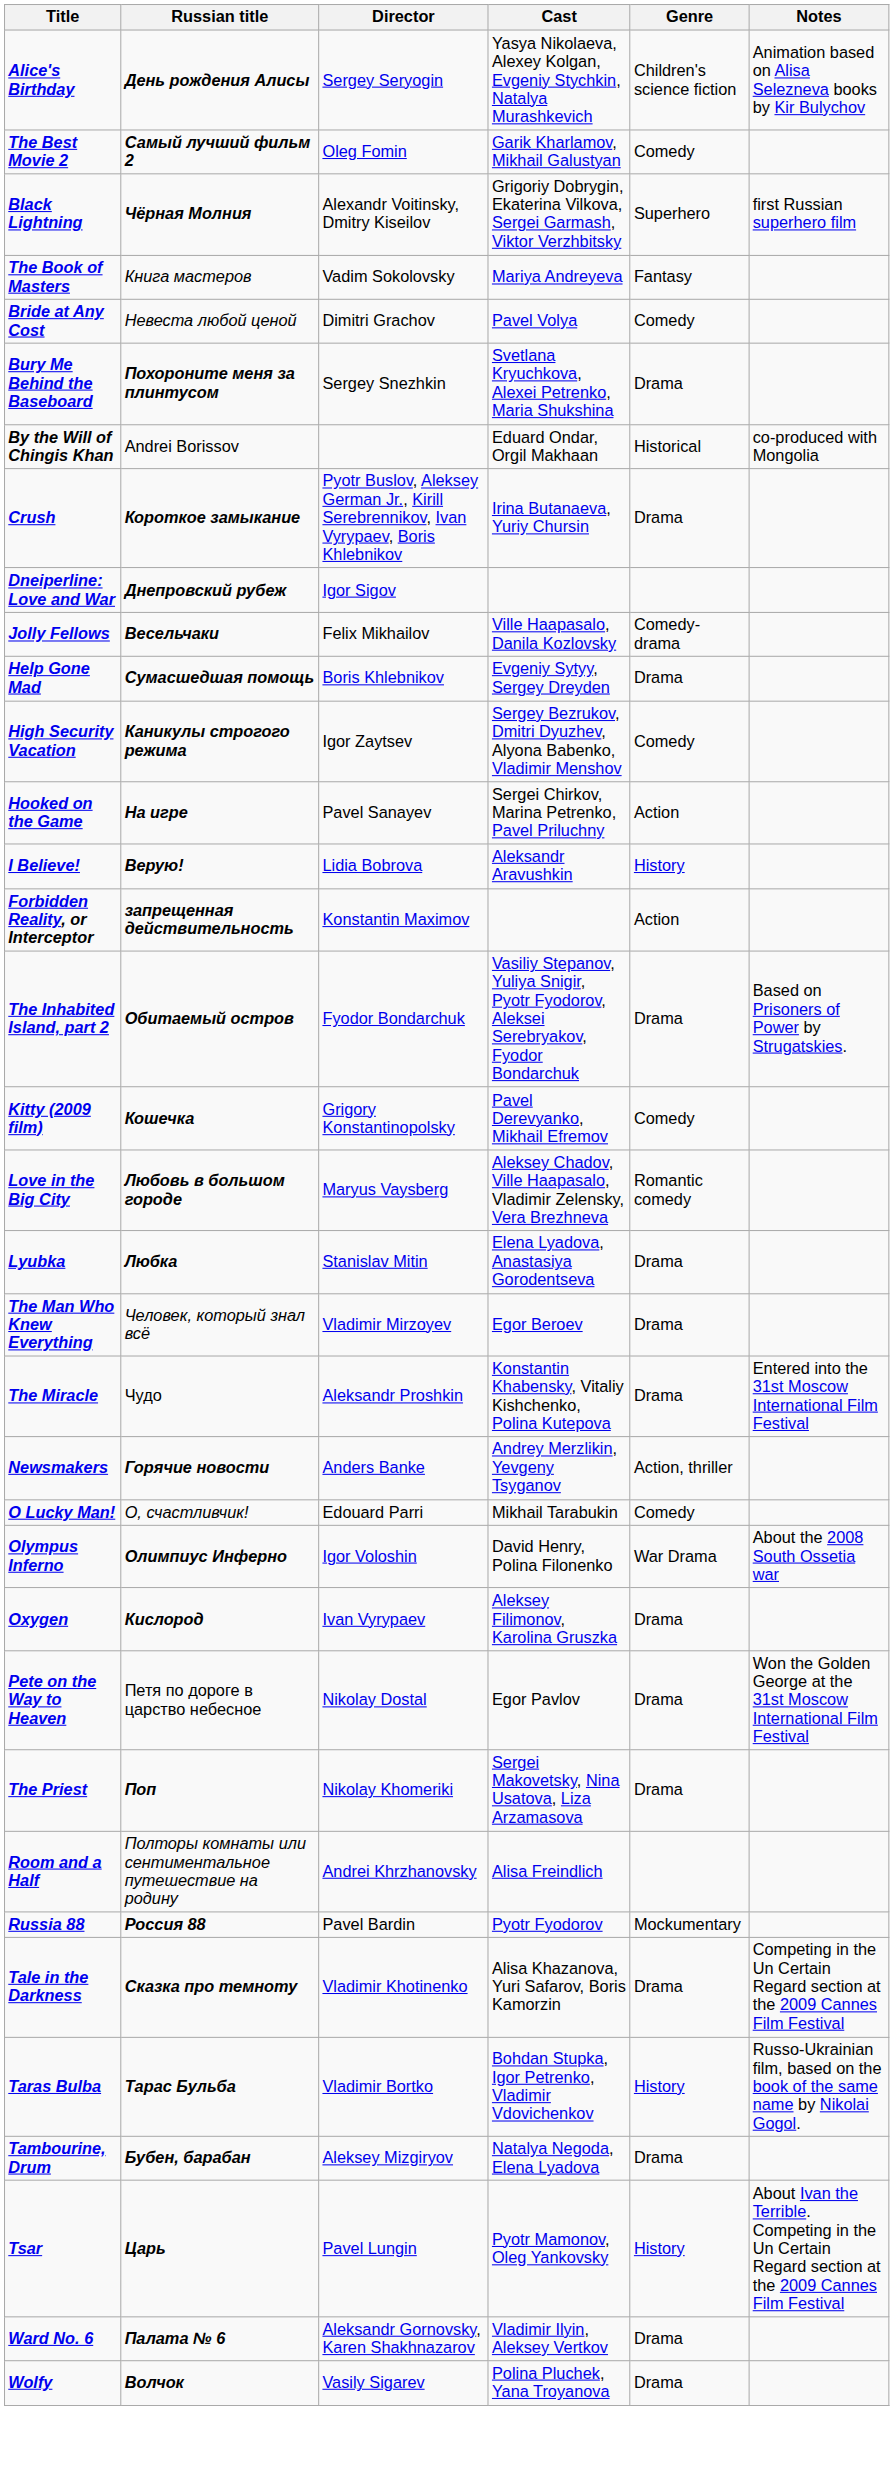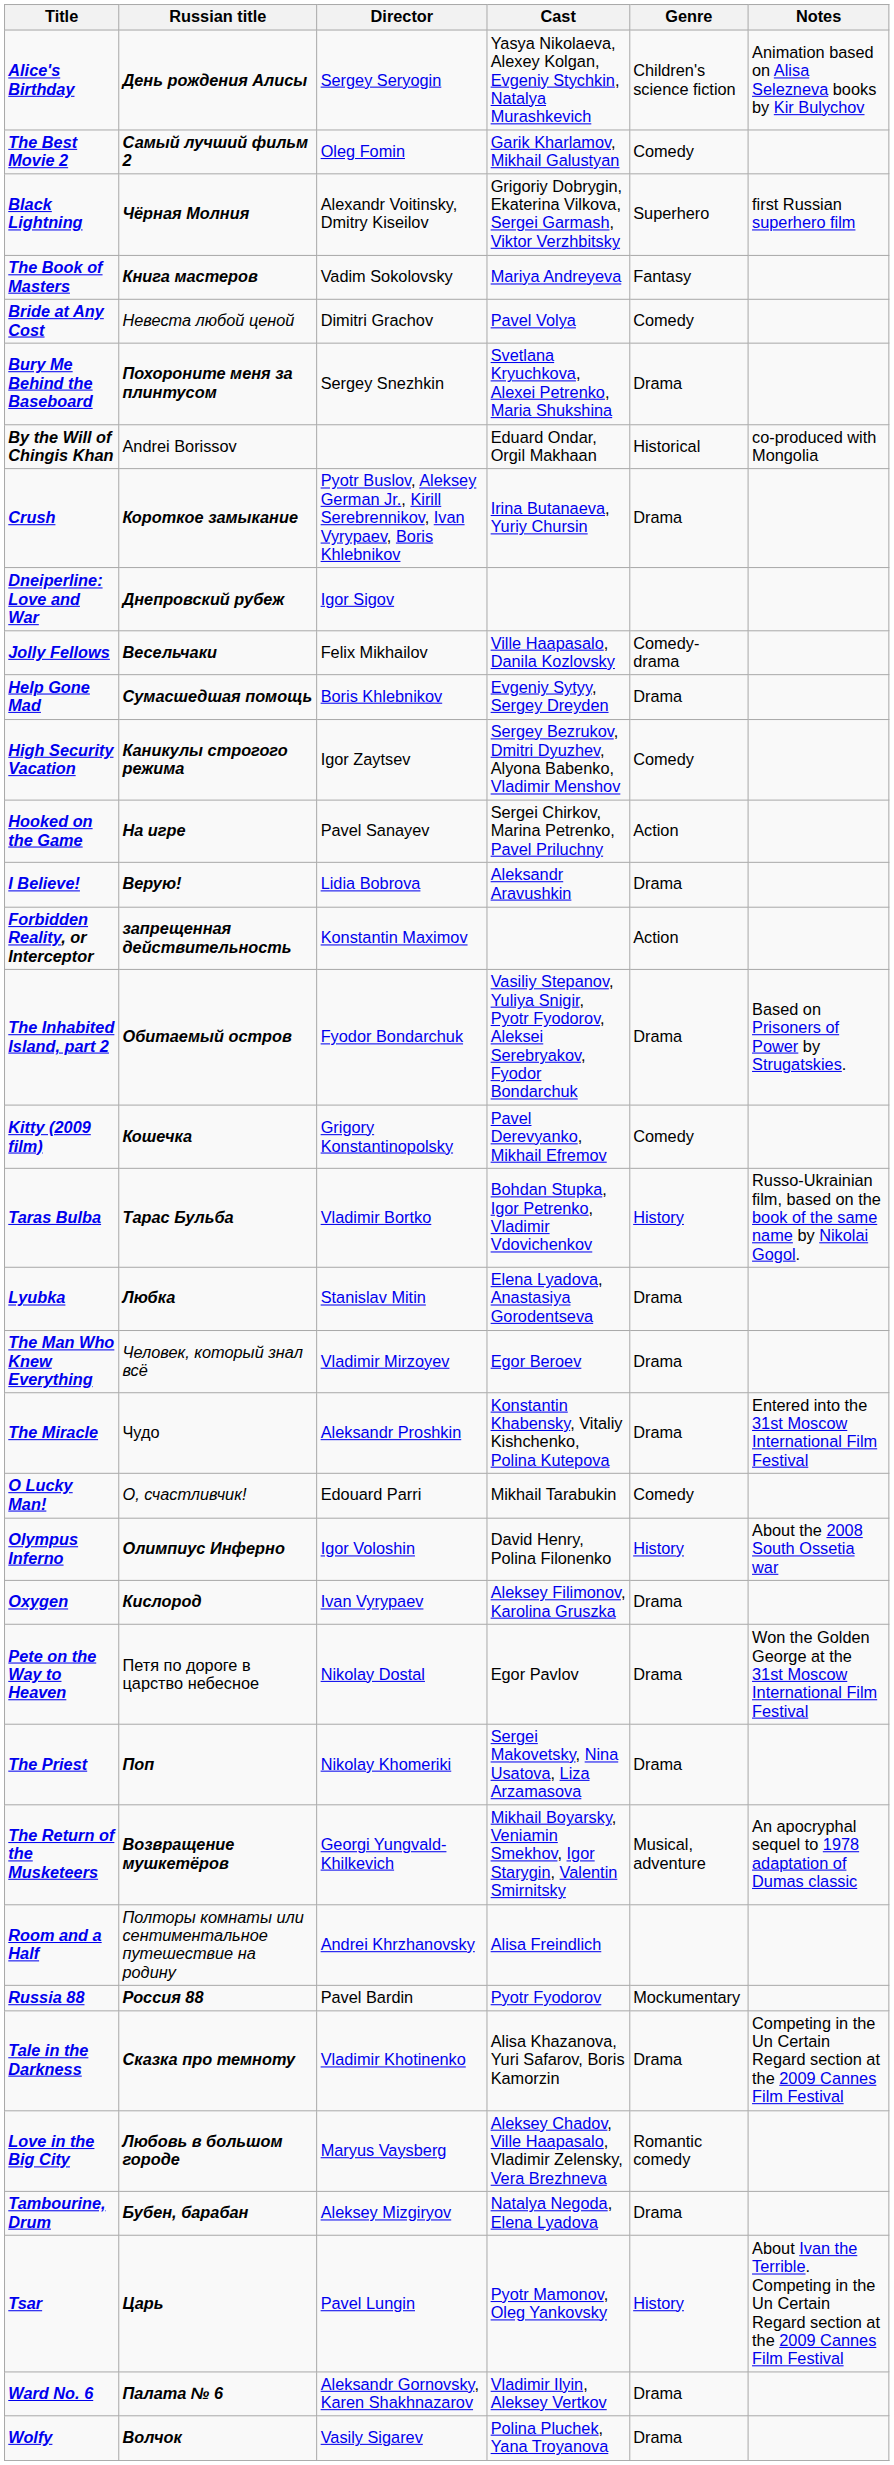 <table class="wikitable sortable">
 <tr>
 <th>Title</th>
 <th>Russian title</th>
 <th>Director</th>
 <th>Cast</th>
 <th>Genre</th>
 <th>Notes</th>
 </tr>
 <tr>
 <td><strong><em><a href='#'>Alice's Birthday</a></em></strong></td>
 <td><strong><em>День рождения Алисы</em></strong></td>
 <td><a href='#'>Sergey Seryogin</a></td>
 <td>Yasya Nikolaeva, Alexey Kolgan, <a href='#'>Evgeniy Stychkin</a>, <a href='#'>Natalya Murashkevich</a></td>
 <td>Children's science fiction</td>
 <td>Animation based on <a href='#'>Alisa Selezneva</a> books by <a href='#'>Kir Bulychov</a></td>
 </tr>
 <tr>
 <td><strong><em><a href='#'>The Best Movie 2</a></em></strong></td>
 <td><strong><em>Самый лучший фильм 2</em></strong></td>
 <td><a href='#'>Oleg Fomin</a></td>
 <td><a href='#'>Garik Kharlamov</a>, <a href='#'>Mikhail Galustyan</a></td>
 <td>Comedy</td>
 <td></td>
 </tr>
 <tr>
 <td><strong><em><a href='#'>Black Lightning</a></em></strong></td>
 <td><strong><em> Чёрная Молния</em></strong></td>
 <td>Alexandr Voitinsky, Dmitry Kiseilov</td>
 <td>Grigoriy Dobrygin, Ekaterina Vilkova, <a href='#'>Sergei Garmash</a>, <a href='#'>Viktor Verzhbitsky</a></td>
 <td>Superhero</td>
 <td>first Russian <a href='#'>superhero film</a></td>
 </tr>
 <tr>
 <td><strong><em><a href='#'>The Book of Masters</a></em></strong></td>
-<td><em>Книга мастеров</em></td>
+<td><strong><em>Книга мастеров</em></strong></td>
 <td>Vadim Sokolovsky</td>
 <td><a href='#'>Mariya Andreyeva</a></td>
 <td>Fantasy</td>
 <td></td>
 </tr>
 <tr>
 <td><strong><em><a href='#'>Bride at Any Cost</a></em></strong></td>
 <td><em>Невеста любой ценой</em></td>
 <td>Dimitri Grachov</td>
 <td><a href='#'>Pavel Volya</a></td>
 <td>Comedy</td>
 <td></td>
 </tr>
 <tr>
 <td><strong><em><a href='#'>Bury Me Behind the Baseboard</a></em></strong></td>
 <td><strong><em>Похороните меня за плинтусом</em></strong></td>
 <td>Sergey Snezhkin</td>
 <td><a href='#'>Svetlana Kryuchkova</a>, <a href='#'>Alexei Petrenko</a>, <a href='#'>Maria Shukshina</a></td>
 <td>Drama</td>
 <td></td>
 </tr>
 <tr>
 <td><strong><em>By the Will of Chingis Khan</em></strong></td>
 <td>Andrei Borissov</td>
 <td></td>
 <td>Eduard Ondar, Orgil Makhaan</td>
 <td>Historical</td>
 <td>co-produced with Mongolia </td>
 </tr>
 <tr>
 <td><strong><em><a href='#'>Crush</a></em></strong></td>
 <td><strong><em>Короткое замыкание</em></strong></td>
 <td><a href='#'>Pyotr Buslov</a>, <a href='#'>Aleksey German Jr.</a>, <a href='#'>Kirill Serebrennikov</a>, <a href='#'>Ivan Vyrypaev</a>, <a href='#'>Boris Khlebnikov</a></td>
 <td><a href='#'>Irina Butanaeva</a>, <a href='#'>Yuriy Chursin</a></td>
 <td>Drama</td>
 <td></td>
 </tr>
 <tr>
 <td><strong><em><a href='#'>Dneiperline: Love and War</a></em></strong></td>
 <td><strong><em>Днепровский рубеж</em></strong></td>
 <td><a href='#'>Igor Sigov</a></td>
 <td></td>
 <td></td>
 <td></td>
 </tr>
 <tr>
 <td><strong><em><a href='#'>Jolly Fellows</a></em></strong></td>
 <td><strong><em>Весельчаки</em></strong></td>
 <td>Felix Mikhailov</td>
 <td><a href='#'>Ville Haapasalo</a>, <a href='#'>Danila Kozlovsky</a></td>
 <td>Comedy-drama</td>
 <td></td>
 </tr>
 <tr>
 <td><strong><em><a href='#'>Help Gone Mad</a></em></strong></td>
 <td><strong><em>Сумасшедшая помощь</em></strong></td>
 <td><a href='#'>Boris Khlebnikov</a></td>
 <td><a href='#'>Evgeniy Sytyy</a>, <a href='#'>Sergey Dreyden</a></td>
 <td>Drama</td>
 <td></td>
 </tr>
 <tr>
 <td><strong><em><a href='#'>High Security Vacation</a></em></strong></td>
 <td><strong><em>Каникулы строгого режима</em></strong></td>
 <td>Igor Zaytsev</td>
 <td><a href='#'>Sergey Bezrukov</a>, <a href='#'>Dmitri Dyuzhev</a>, Alyona Babenko, <a href='#'>Vladimir Menshov</a></td>
 <td>Comedy</td>
 <td></td>
 </tr>
 <tr>
 <td><strong><em><a href='#'>Hooked on the Game</a></em></strong></td>
 <td><strong><em>На игре</em></strong></td>
 <td>Pavel Sanayev</td>
 <td>Sergei Chirkov, Marina Petrenko, <a href='#'>Pavel Priluchny</a></td>
 <td>Action</td>
 <td></td>
 </tr>
 <tr>
 <td><strong><em><a href='#'>I Believe!</a></em></strong></td>
 <td><strong><em>Верую!</em></strong></td>
 <td><a href='#'>Lidia Bobrova</a></td>
 <td><a href='#'>Aleksandr Aravushkin</a></td>
-<td><a href='#'>History</a></td>
+<td>Drama</td>
 <td></td>
 </tr>
 <tr>
 <td><strong><em><a href='#'>Forbidden Reality</a>, or Interceptor</em></strong></td>
 <td><strong><em>запрещенная действительность</em></strong></td>
 <td><a href='#'>Konstantin Maximov</a></td>
 <td></td>
 <td>Action</td>
 <td></td>
 </tr>
 <tr>
 <td><strong><em><a href='#'>The Inhabited Island, part 2</a></em></strong></td>
 <td><strong><em>Обитаемый остров</em></strong></td>
 <td><a href='#'>Fyodor Bondarchuk</a></td>
 <td><a href='#'>Vasiliy Stepanov</a>, <a href='#'>Yuliya Snigir</a>, <a href='#'>Pyotr Fyodorov</a>, <a href='#'>Aleksei Serebryakov</a>, <a href='#'>Fyodor Bondarchuk</a></td>
 <td>Drama</td>
 <td>Based on <a href='#'>Prisoners of Power</a> by <a href='#'>Strugatskies</a>.</td>
 </tr>
 <tr>
 <td><strong><em><a href='#'>Kitty (2009 film)</a></em></strong></td>
 <td><strong><em>Кошечка</em></strong></td>
 <td><a href='#'>Grigory Konstantinopolsky</a></td>
 <td><a href='#'>Pavel Derevyanko</a>, <a href='#'>Mikhail Efremov</a></td>
 <td>Comedy</td>
 <td></td>
 </tr>
 <tr>
-<td><strong><em><a href='#'>Love in the Big City</a></em></strong></td>
-<td><strong><em>Любовь в большом городе</em></strong></td>
-<td><a href='#'>Maryus Vaysberg</a></td>
-<td><a href='#'>Aleksey Chadov</a>, <a href='#'>Ville Haapasalo</a>, Vladimir Zelensky, <a href='#'>Vera Brezhneva</a></td>
-<td>Romantic comedy</td>
-<td></td>
+<td><strong><em><a href='#'>Taras Bulba</a></em></strong></td>
+<td><strong><em>Тарас Бульба</em></strong></td>
+<td><a href='#'>Vladimir Bortko</a></td>
+<td><a href='#'>Bohdan Stupka</a>, <a href='#'>Igor Petrenko</a>, <a href='#'>Vladimir Vdovichenkov</a></td>
+<td><a href='#'>History</a></td>
+<td>Russo-Ukrainian film, based on the <a href='#'>book of the same name</a> by <a href='#'>Nikolai Gogol</a>.</td>
 </tr>
 <tr>
 <td><strong><em><a href='#'>Lyubka</a></em></strong></td>
 <td><strong><em>Любка</em></strong></td>
 <td><a href='#'>Stanislav Mitin</a></td>
 <td><a href='#'>Elena Lyadova</a>, <a href='#'>Anastasiya Gorodentseva</a></td>
 <td>Drama</td>
 <td></td>
 </tr>
 <tr>
 <td><strong><em><a href='#'>The Man Who Knew Everything</a></em></strong></td>
 <td><em>Человек, который знал всё</em></td>
 <td><a href='#'>Vladimir Mirzoyev</a></td>
 <td><a href='#'>Egor Beroev</a></td>
 <td>Drama</td>
 <td></td>
 </tr>
 <tr>
 <td><strong><em><a href='#'>The Miracle</a></em></strong></td>
 <td>Чудо</td>
 <td><a href='#'>Aleksandr Proshkin</a></td>
 <td><a href='#'>Konstantin Khabensky</a>, Vitaliy Kishchenko, <a href='#'>Polina Kutepova</a></td>
 <td>Drama</td>
 <td>Entered into the <a href='#'>31st Moscow International Film Festival</a></td>
 </tr>
 <tr>
-<td><strong><em><a href='#'>Newsmakers</a></em></strong></td>
-<td><strong><em>Горячие новости</em></strong></td>
-<td><a href='#'>Anders Banke</a></td>
-<td><a href='#'>Andrey Merzlikin</a>, <a href='#'>Yevgeny Tsyganov</a></td>
-<td>Action, thriller</td>
-<td></td>
-</tr>
-<tr>
 <td><strong><em><a href='#'>O Lucky Man!</a></em></strong></td>
 <td><em>О, счастливчик!</em></td>
 <td>Edouard Parri</td>
 <td>Mikhail Tarabukin</td>
 <td>Comedy</td>
 <td></td>
 </tr>
 <tr>
 <td><strong><em><a href='#'>Olympus Inferno</a></em></strong></td>
 <td><strong><em>Олимпиус Инферно</em></strong></td>
 <td><a href='#'>Igor Voloshin</a></td>
 <td>David Henry, Polina Filonenko</td>
-<td>War Drama</td>
+<td><a href='#'>History</a></td>
 <td>About the <a href='#'>2008 South Ossetia war</a></td>
 </tr>
 <tr>
 <td><strong><em><a href='#'>Oxygen</a></em></strong></td>
 <td><strong><em>Кислород</em></strong></td>
 <td><a href='#'>Ivan Vyrypaev</a></td>
 <td><a href='#'>Aleksey Filimonov</a>, <a href='#'>Karolina Gruszka</a></td>
 <td>Drama</td>
 <td></td>
 </tr>
 <tr>
 <td><strong><em><a href='#'>Pete on the Way to Heaven</a></em></strong></td>
 <td>Петя по дороге в царство небесное</td>
 <td><a href='#'>Nikolay Dostal</a></td>
 <td>Egor Pavlov</td>
 <td>Drama</td>
 <td>Won the Golden George at the <a href='#'>31st Moscow International Film Festival</a></td>
 </tr>
 <tr>
 <td><strong><em><a href='#'>The Priest</a></em></strong></td>
 <td><strong><em>Поп</em></strong></td>
 <td><a href='#'>Nikolay Khomeriki</a></td>
 <td><a href='#'>Sergei Makovetsky</a>, <a href='#'>Nina Usatova</a>, <a href='#'>Liza Arzamasova</a></td>
 <td>Drama</td>
 <td></td>
 </tr>
 <tr>
+<td><strong><em><a href='#'>The Return of the Musketeers</a></em></strong></td>
+<td><strong><em>Возвращение мушкетёров</em></strong></td>
+<td><a href='#'>Georgi Yungvald-Khilkevich</a></td>
+<td><a href='#'>Mikhail Boyarsky</a>, <a href='#'>Veniamin Smekhov</a>, <a href='#'>Igor Starygin</a>, <a href='#'>Valentin Smirnitsky</a></td>
+<td>Musical, adventure</td>
+<td>An apocryphal sequel to <a href='#'>1978 adaptation of Dumas classic</a></td>
+</tr>
+<tr>
 <td><strong><em><a href='#'>Room and a Half</a></em></strong></td>
 <td><em>Полторы комнаты или сентиментальное путешествие на родину</em></td>
 <td><a href='#'>Andrei Khrzhanovsky</a></td>
 <td><a href='#'>Alisa Freindlich</a></td>
 <td></td>
 <td></td>
 </tr>
 <tr>
 <td><strong><em><a href='#'>Russia 88</a></em></strong></td>
 <td><strong><em>Россия 88</em></strong></td>
 <td>Pavel Bardin</td>
 <td><a href='#'>Pyotr Fyodorov</a></td>
 <td>Mockumentary</td>
 <td></td>
 </tr>
 <tr>
 <td><strong><em><a href='#'>Tale in the Darkness</a></em></strong></td>
 <td><strong><em>Сказка про темноту</em></strong></td>
 <td><a href='#'>Vladimir Khotinenko</a></td>
 <td>Alisa Khazanova, Yuri Safarov, Boris Kamorzin</td>
 <td>Drama</td>
 <td>Competing in the Un Certain Regard section at the <a href='#'>2009 Cannes Film Festival</a></td>
 </tr>
 <tr>
-<td><strong><em><a href='#'>Taras Bulba</a></em></strong></td>
-<td><strong><em>Тарас Бульба</em></strong></td>
-<td><a href='#'>Vladimir Bortko</a></td>
-<td><a href='#'>Bohdan Stupka</a>, <a href='#'>Igor Petrenko</a>, <a href='#'>Vladimir Vdovichenkov</a></td>
-<td><a href='#'>History</a></td>
-<td>Russo-Ukrainian film, based on the <a href='#'>book of the same name</a> by <a href='#'>Nikolai Gogol</a>.</td>
+<td><strong><em><a href='#'>Love in the Big City</a></em></strong></td>
+<td><strong><em>Любовь в большом городе</em></strong></td>
+<td><a href='#'>Maryus Vaysberg</a></td>
+<td><a href='#'>Aleksey Chadov</a>, <a href='#'>Ville Haapasalo</a>, Vladimir Zelensky, <a href='#'>Vera Brezhneva</a></td>
+<td>Romantic comedy</td>
+<td></td>
 </tr>
 <tr>
 <td><strong><em><a href='#'>Tambourine, Drum</a></em></strong></td>
 <td><strong><em>Бубен, барабан</em></strong></td>
 <td><a href='#'>Aleksey Mizgiryov</a></td>
 <td><a href='#'>Natalya Negoda</a>, <a href='#'>Elena Lyadova</a></td>
 <td>Drama</td>
 <td></td>
 </tr>
 <tr>
 <td><strong><em><a href='#'>Tsar</a></em></strong></td>
 <td><strong><em>Царь</em></strong></td>
 <td><a href='#'>Pavel Lungin</a></td>
 <td><a href='#'>Pyotr Mamonov</a>, <a href='#'>Oleg Yankovsky</a></td>
 <td><a href='#'>History</a></td>
 <td>About <a href='#'>Ivan the Terrible</a>. Competing in the Un Certain Regard section at the <a href='#'>2009 Cannes Film Festival</a></td>
 </tr>
 <tr>
 <td><strong><em><a href='#'>Ward No. 6</a></em></strong></td>
 <td><strong><em>Палата № 6</em></strong></td>
 <td><a href='#'>Aleksandr Gornovsky</a>, <a href='#'>Karen Shakhnazarov</a></td>
 <td><a href='#'>Vladimir Ilyin</a>, <a href='#'>Aleksey Vertkov</a></td>
 <td>Drama</td>
 <td></td>
 </tr>
 <tr>
 <td><strong><em><a href='#'>Wolfy</a></em></strong></td>
 <td><strong><em>Волчок</em></strong></td>
 <td><a href='#'>Vasily Sigarev</a></td>
 <td><a href='#'>Polina Pluchek</a>, <a href='#'>Yana Troyanova</a></td>
 <td>Drama</td>
 <td></td>
 </tr>
 <tr>
 </tr>
 </table>
